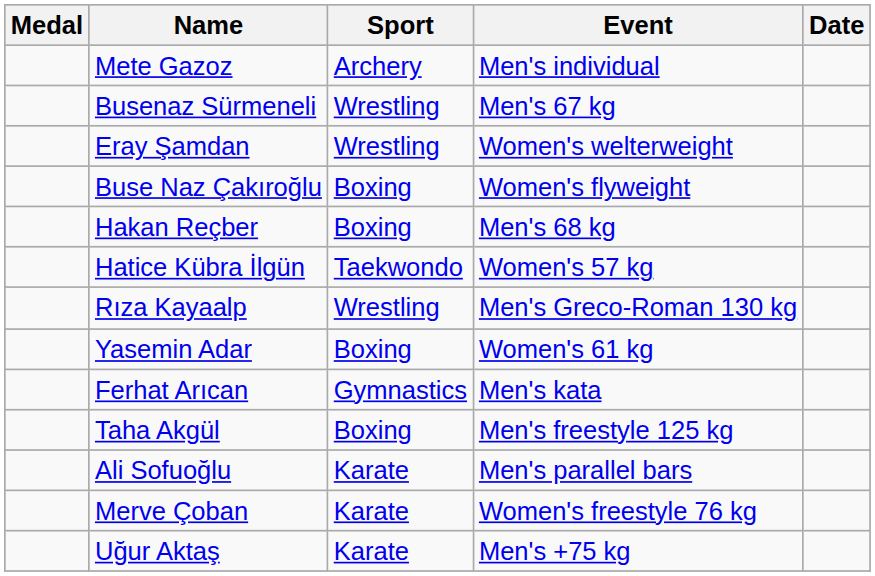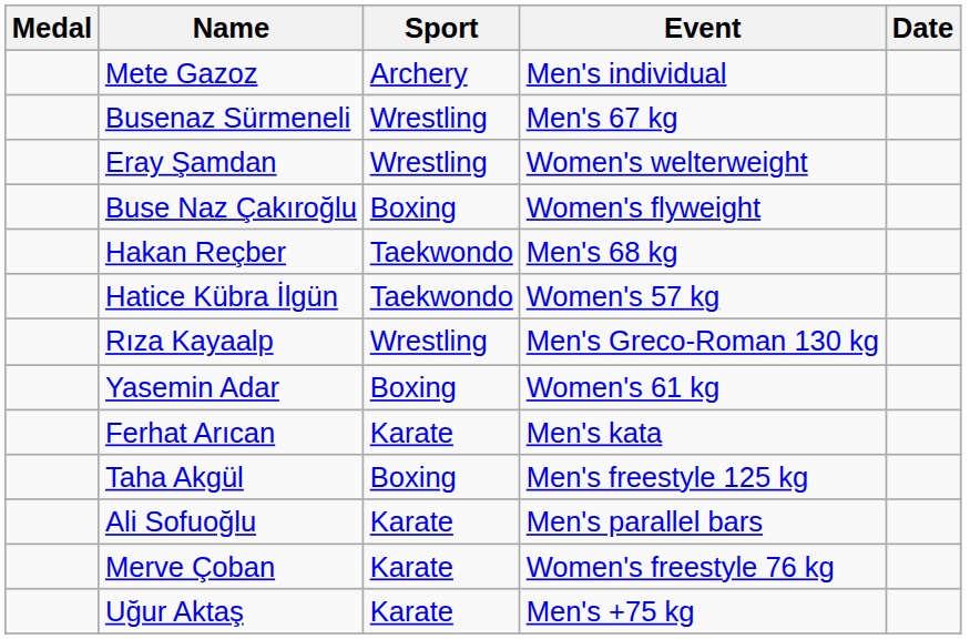 <table class="wikitable sortable" style="font-size: 95%;">
 <tr>
 <th>Medal</th>
 <th>Name</th>
 <th>Sport</th>
 <th>Event</th>
 <th>Date</th>
 </tr>
 <tr>
 <td></td>
 <td><a href='#'>Mete Gazoz</a></td>
 <td><a href='#'>Archery</a></td>
 <td><a href='#'>Men's individual</a></td>
 <td></td>
 </tr>
 <tr>
 <td></td>
 <td><a href='#'>Busenaz Sürmeneli</a></td>
 <td><a href='#'>Wrestling</a></td>
 <td><a href='#'>Men's 67 kg</a></td>
 <td></td>
 </tr>
 <tr>
 <td></td>
 <td><a href='#'>Eray Şamdan</a></td>
 <td><a href='#'>Wrestling</a></td>
 <td><a href='#'>Women's welterweight</a></td>
 <td></td>
 </tr>
 <tr>
 <td></td>
 <td><a href='#'>Buse Naz Çakıroğlu</a></td>
 <td><a href='#'>Boxing</a></td>
 <td><a href='#'>Women's flyweight</a></td>
 <td></td>
 </tr>
 <tr>
 <td></td>
 <td><a href='#'>Hakan Reçber</a></td>
-<td><a href='#'>Boxing</a></td>
+<td><a href='#'>Taekwondo</a></td>
 <td><a href='#'>Men's 68 kg</a></td>
 <td></td>
 </tr>
 <tr>
 <td></td>
 <td><a href='#'>Hatice Kübra İlgün</a></td>
 <td><a href='#'>Taekwondo</a></td>
 <td><a href='#'>Women's 57 kg</a></td>
 <td></td>
 </tr>
 <tr>
 <td></td>
 <td><a href='#'>Rıza Kayaalp</a></td>
 <td><a href='#'>Wrestling</a></td>
 <td><a href='#'>Men's Greco-Roman 130 kg</a></td>
 <td></td>
 </tr>
 <tr>
 <td></td>
 <td><a href='#'>Yasemin Adar</a></td>
 <td><a href='#'>Boxing</a></td>
 <td><a href='#'>Women's 61 kg</a></td>
 <td></td>
 </tr>
 <tr>
 <td></td>
 <td><a href='#'>Ferhat Arıcan</a></td>
-<td><a href='#'>Gymnastics</a></td>
+<td><a href='#'>Karate</a></td>
 <td><a href='#'>Men's kata</a></td>
 <td></td>
 </tr>
 <tr>
 <td></td>
 <td><a href='#'>Taha Akgül</a></td>
 <td><a href='#'>Boxing</a></td>
 <td><a href='#'>Men's freestyle 125 kg</a></td>
 <td></td>
 </tr>
 <tr>
 <td></td>
 <td><a href='#'>Ali Sofuoğlu</a></td>
 <td><a href='#'>Karate</a></td>
 <td><a href='#'>Men's parallel bars</a></td>
 <td></td>
 </tr>
 <tr>
 <td></td>
 <td><a href='#'>Merve Çoban</a></td>
 <td><a href='#'>Karate</a></td>
 <td><a href='#'>Women's freestyle 76 kg</a></td>
 <td></td>
 </tr>
 <tr>
 <td></td>
 <td><a href='#'>Uğur Aktaş</a></td>
 <td><a href='#'>Karate</a></td>
 <td><a href='#'>Men's +75 kg</a></td>
 <td></td>
 </tr>
 </table>
